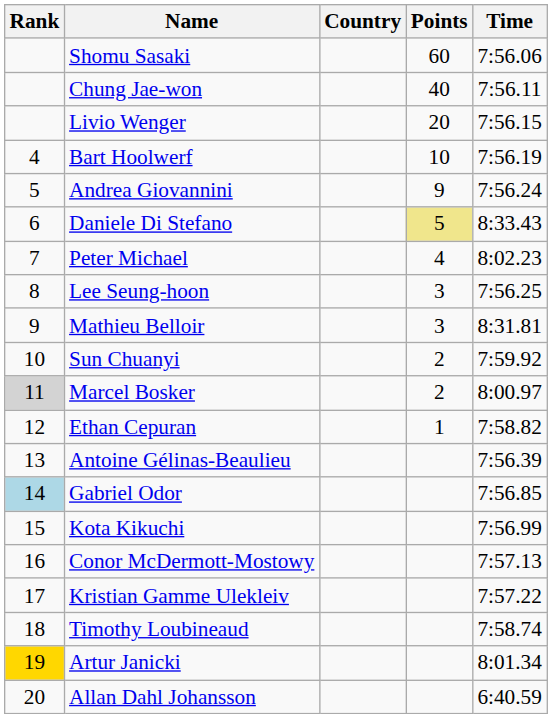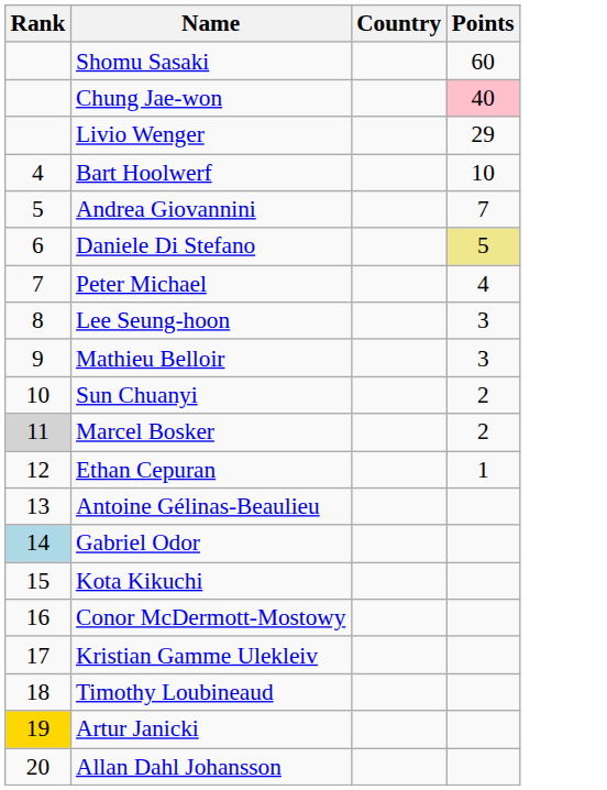 <table class="wikitable sortable" style="text-align:center">
 <tr>
 <th>Rank</th>
 <th>Name</th>
 <th>Country</th>
 <th>Points</th>
-<th>Time</th>
 </tr>
 <tr>
 <td></td>
 <td align=left><a href='#'>Shomu Sasaki</a></td>
 <td align=left></td>
 <td>60</td>
-<td>7:56.06</td>
 </tr>
 <tr>
 <td></td>
 <td align=left><a href='#'>Chung Jae-won</a></td>
 <td align=left></td>
-<td>40</td>
-<td>7:56.11</td>
+<td style="background: pink;">40</td>
 </tr>
 <tr>
 <td></td>
 <td align=left><a href='#'>Livio Wenger</a></td>
 <td align=left></td>
-<td>20</td>
-<td>7:56.15</td>
+<td>29</td>
 </tr>
 <tr>
 <td>4</td>
 <td align=left><a href='#'>Bart Hoolwerf</a></td>
 <td align=left></td>
 <td>10</td>
-<td>7:56.19</td>
 </tr>
 <tr>
 <td>5</td>
 <td align=left><a href='#'>Andrea Giovannini</a></td>
 <td align=left></td>
-<td>9</td>
-<td>7:56.24</td>
+<td>7</td>
 </tr>
 <tr>
 <td>6</td>
 <td align=left><a href='#'>Daniele Di Stefano</a></td>
 <td align=left></td>
 <td style="background: khaki;">5</td>
-<td>8:33.43</td>
 </tr>
 <tr>
 <td>7</td>
 <td align=left><a href='#'>Peter Michael</a></td>
 <td align=left></td>
 <td>4</td>
-<td>8:02.23</td>
 </tr>
 <tr>
 <td>8</td>
 <td align=left><a href='#'>Lee Seung-hoon</a></td>
 <td align=left></td>
 <td>3</td>
-<td>7:56.25</td>
 </tr>
 <tr>
 <td>9</td>
 <td align=left><a href='#'>Mathieu Belloir</a></td>
 <td align=left></td>
 <td>3</td>
-<td>8:31.81</td>
 </tr>
 <tr>
 <td>10</td>
 <td align=left><a href='#'>Sun Chuanyi</a></td>
 <td align=left></td>
 <td>2</td>
-<td>7:59.92</td>
 </tr>
 <tr>
 <td style="background: lightgrey;">11</td>
 <td align=left><a href='#'>Marcel Bosker</a></td>
 <td align=left></td>
 <td>2</td>
-<td>8:00.97</td>
 </tr>
 <tr>
 <td>12</td>
 <td align=left><a href='#'>Ethan Cepuran</a></td>
 <td align=left></td>
 <td>1</td>
-<td>7:58.82</td>
 </tr>
 <tr>
 <td>13</td>
 <td align=left><a href='#'>Antoine Gélinas-Beaulieu</a></td>
 <td align=left></td>
 <td></td>
-<td>7:56.39</td>
 </tr>
 <tr>
 <td style="background: lightblue;">14</td>
 <td align=left><a href='#'>Gabriel Odor</a></td>
 <td align=left></td>
 <td></td>
-<td>7:56.85</td>
 </tr>
 <tr>
 <td>15</td>
 <td align=left><a href='#'>Kota Kikuchi</a></td>
 <td align=left></td>
 <td></td>
-<td>7:56.99</td>
 </tr>
 <tr>
 <td>16</td>
 <td align=left><a href='#'>Conor McDermott-Mostowy</a></td>
 <td align=left></td>
 <td></td>
-<td>7:57.13</td>
 </tr>
 <tr>
 <td>17</td>
 <td align=left><a href='#'>Kristian Gamme Ulekleiv</a></td>
 <td align=left></td>
 <td></td>
-<td>7:57.22</td>
 </tr>
 <tr>
 <td>18</td>
 <td align=left><a href='#'>Timothy Loubineaud</a></td>
 <td align=left></td>
 <td></td>
-<td>7:58.74</td>
 </tr>
 <tr>
 <td style="background: gold;">19</td>
 <td align=left><a href='#'>Artur Janicki</a></td>
 <td align=left></td>
 <td></td>
-<td>8:01.34</td>
 </tr>
 <tr>
 <td>20</td>
 <td align=left><a href='#'>Allan Dahl Johansson</a></td>
 <td align=left></td>
 <td></td>
-<td>6:40.59</td>
 </tr>
 </table>
